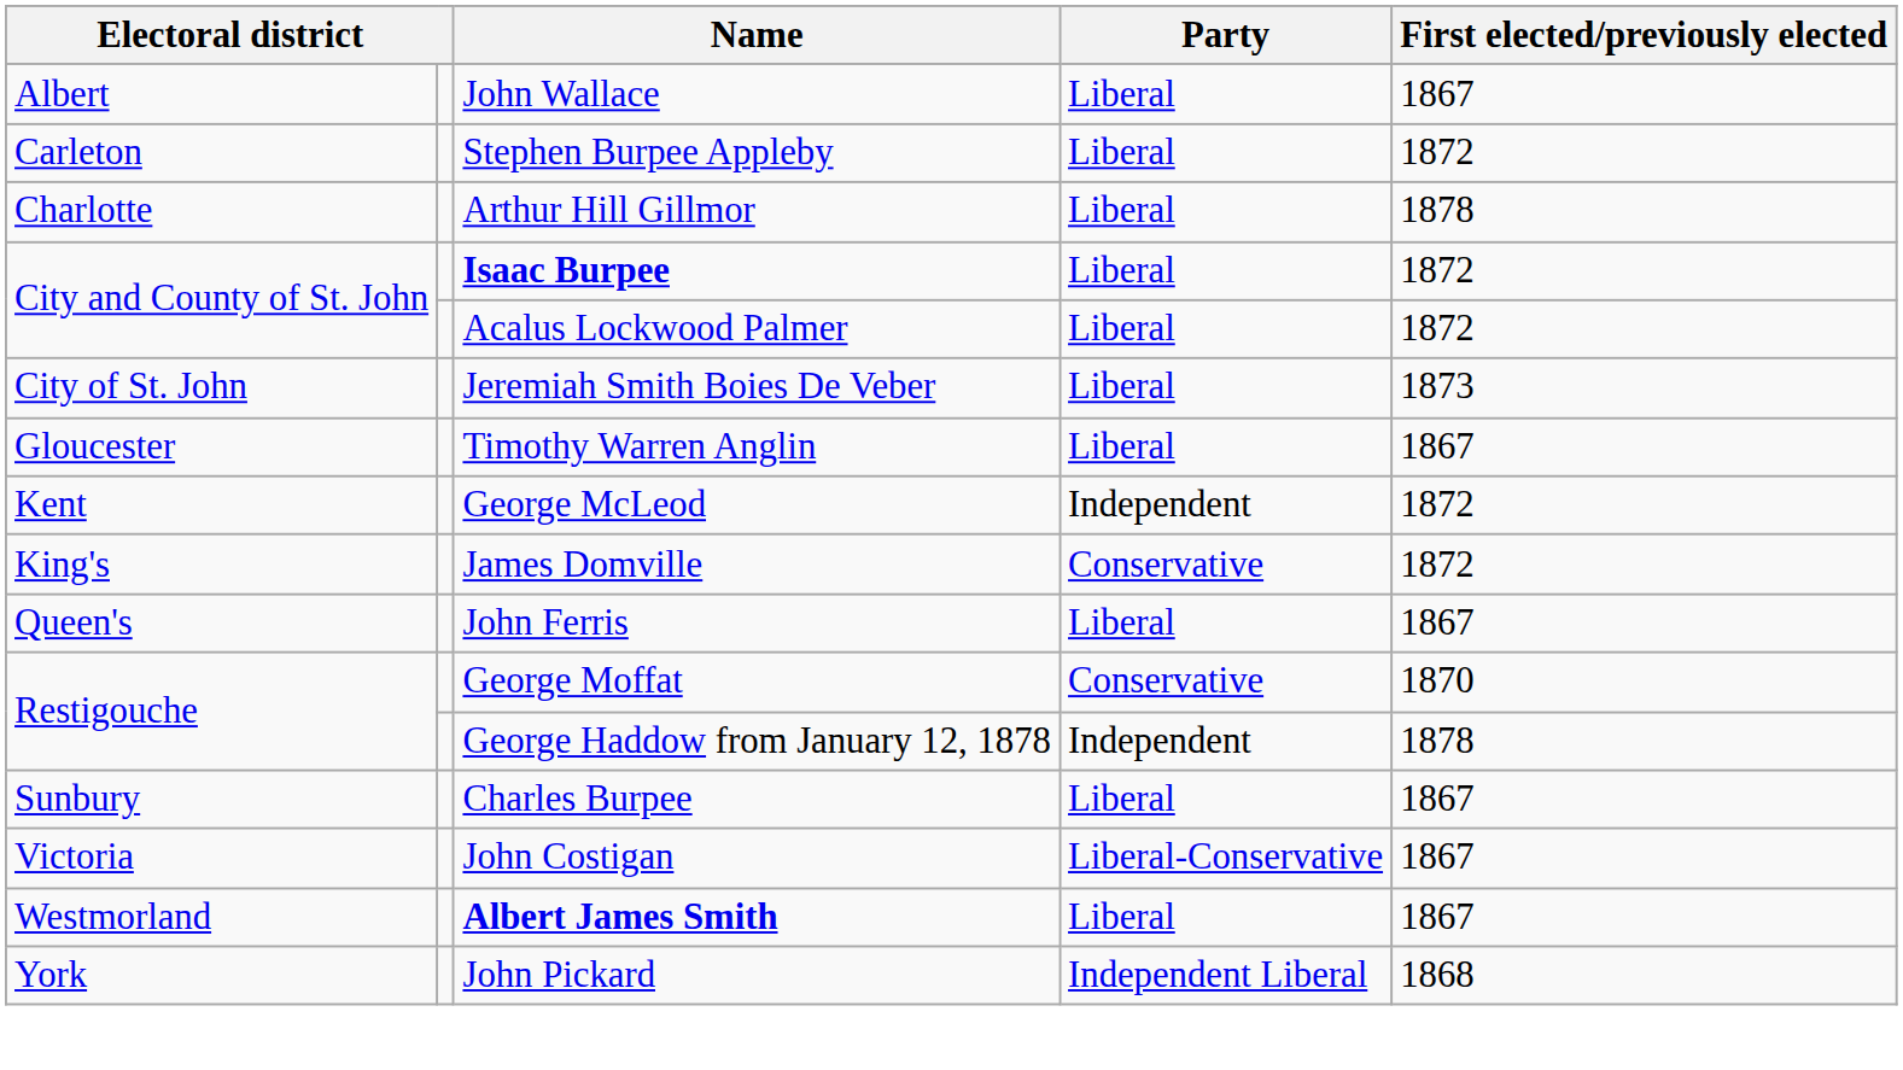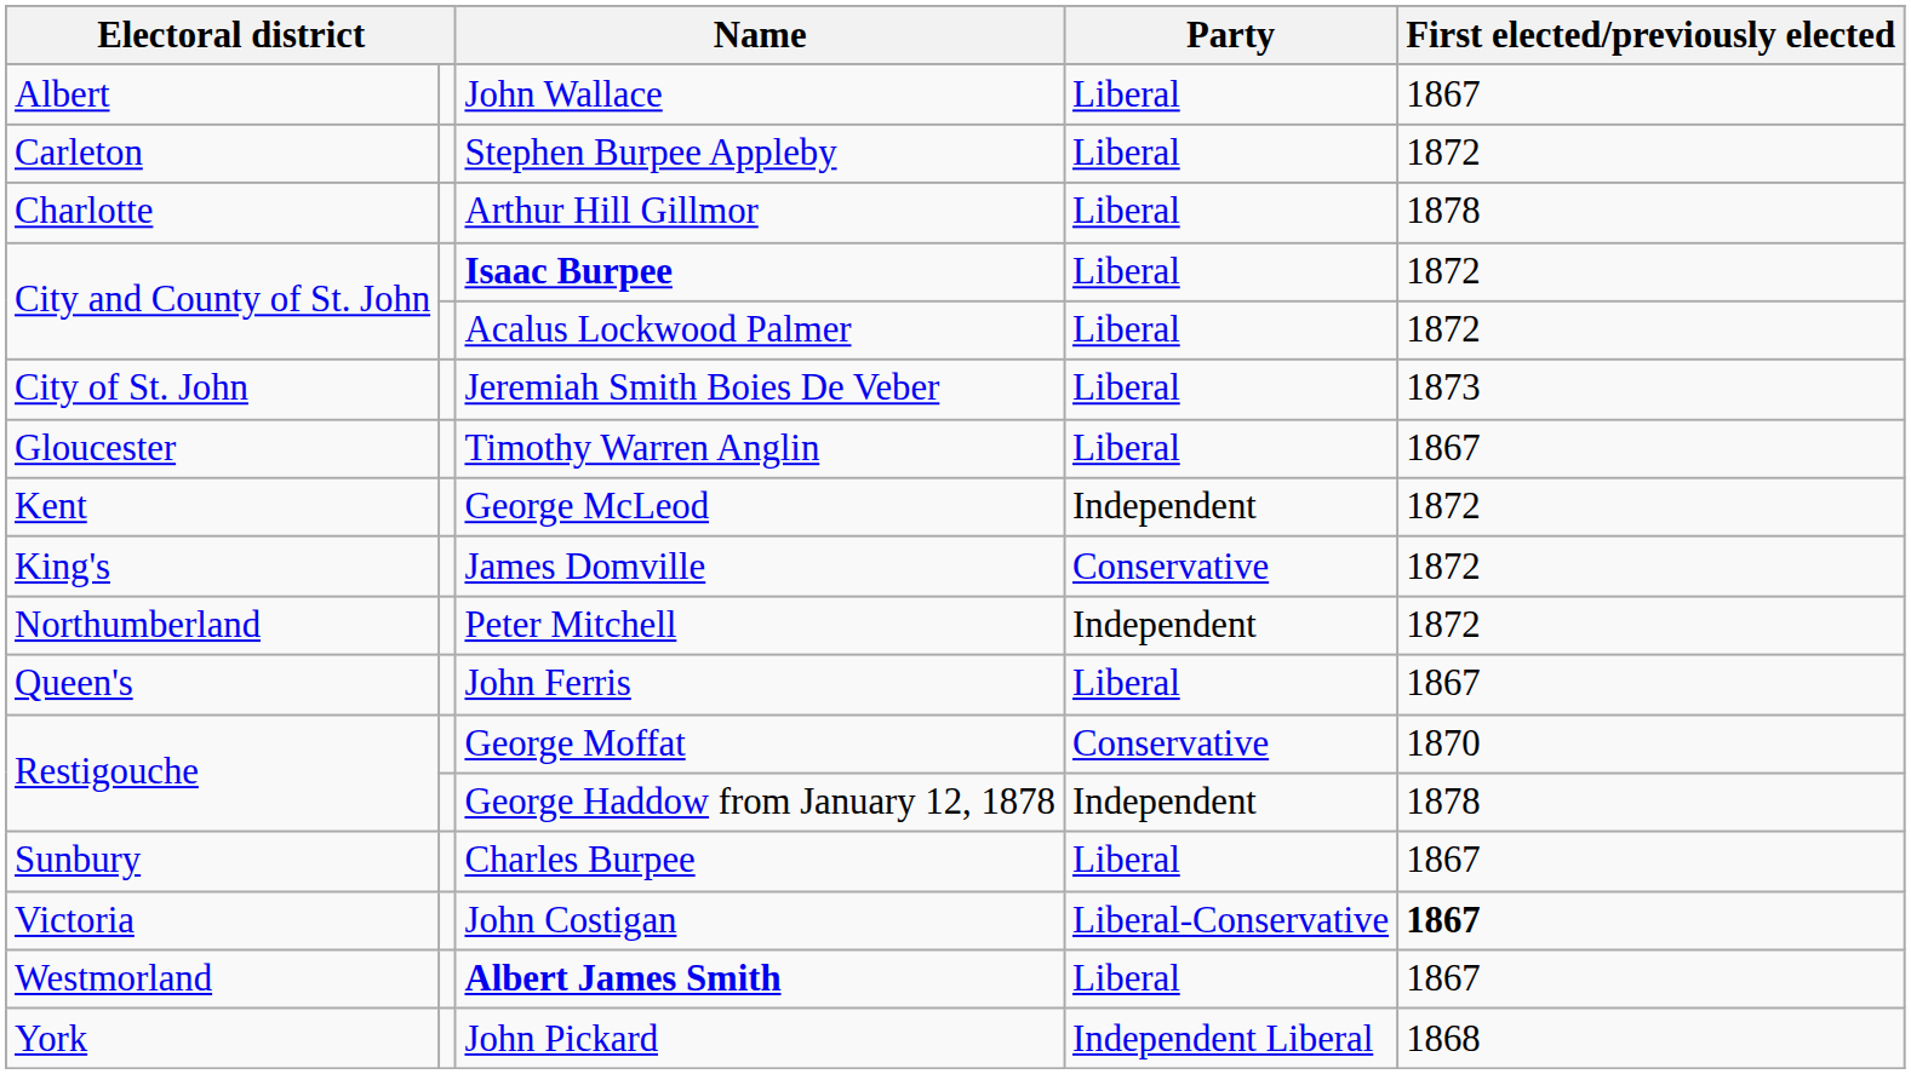 <table class="wikitable">
 <tr>
 <th colspan="2">Electoral district</th>
 <th>Name</th>
 <th>Party</th>
 <th>First elected/previously elected</th>
 </tr>
 <tr>
 <td><a href='#'>Albert</a></td>
 <td></td>
 <td><a href='#'>John Wallace</a></td>
 <td><a href='#'>Liberal</a></td>
 <td>1867</td>
 </tr>
 <tr>
 <td><a href='#'>Carleton</a></td>
 <td></td>
 <td><a href='#'>Stephen Burpee Appleby</a></td>
 <td><a href='#'>Liberal</a></td>
 <td>1872</td>
 </tr>
 <tr>
 <td><a href='#'>Charlotte</a></td>
 <td></td>
 <td><a href='#'>Arthur Hill Gillmor</a></td>
 <td><a href='#'>Liberal</a></td>
 <td>1878</td>
 </tr>
 <tr>
 <td rowspan=2><a href='#'>City and County of St. John</a></td>
 <td></td>
 <td><strong><a href='#'>Isaac Burpee</a></strong></td>
 <td><a href='#'>Liberal</a></td>
 <td>1872</td>
 </tr>
 <tr>
 <td></td>
 <td><a href='#'>Acalus Lockwood Palmer</a></td>
 <td><a href='#'>Liberal</a></td>
 <td>1872</td>
 </tr>
 <tr>
 <td><a href='#'>City of St. John</a></td>
 <td></td>
 <td><a href='#'>Jeremiah Smith Boies De Veber</a></td>
 <td><a href='#'>Liberal</a></td>
 <td>1873</td>
 </tr>
 <tr>
 <td><a href='#'>Gloucester</a></td>
 <td></td>
 <td><a href='#'>Timothy Warren Anglin</a> </td>
 <td><a href='#'>Liberal</a></td>
 <td>1867</td>
 </tr>
 <tr>
 <td><a href='#'>Kent</a></td>
 <td></td>
 <td><a href='#'>George McLeod</a></td>
 <td>Independent</td>
 <td>1872</td>
 </tr>
 <tr>
 <td><a href='#'>King's</a></td>
 <td></td>
 <td><a href='#'>James Domville</a></td>
 <td><a href='#'>Conservative</a></td>
 <td>1872</td>
 </tr>
 <tr>
+<td><a href='#'>Northumberland</a></td>
+<td></td>
+<td><a href='#'>Peter Mitchell</a></td>
+<td>Independent</td>
+<td>1872</td>
+</tr>
+<tr>
 <td><a href='#'>Queen's</a></td>
 <td></td>
 <td><a href='#'>John Ferris</a></td>
 <td><a href='#'>Liberal</a></td>
 <td>1867</td>
 </tr>
 <tr>
 <td rowspan=2><a href='#'>Restigouche</a></td>
 <td></td>
 <td><a href='#'>George Moffat</a></td>
 <td><a href='#'>Conservative</a></td>
 <td>1870</td>
 </tr>
 <tr>
 <td></td>
 <td><a href='#'>George Haddow</a> from January 12, 1878</td>
 <td>Independent</td>
 <td>1878</td>
 </tr>
 <tr>
 <td><a href='#'>Sunbury</a></td>
 <td></td>
 <td><a href='#'>Charles Burpee</a></td>
 <td><a href='#'>Liberal</a></td>
 <td>1867</td>
 </tr>
 <tr>
 <td><a href='#'>Victoria</a></td>
 <td></td>
 <td><a href='#'>John Costigan</a></td>
 <td><a href='#'>Liberal-Conservative</a></td>
-<td>1867</td>
+<td><strong>1867</strong></td>
 </tr>
 <tr>
 <td><a href='#'>Westmorland</a></td>
 <td></td>
 <td><strong><a href='#'>Albert James Smith</a></strong></td>
 <td><a href='#'>Liberal</a></td>
 <td>1867</td>
 </tr>
 <tr>
 <td><a href='#'>York</a></td>
 <td></td>
 <td><a href='#'>John Pickard</a></td>
 <td><a href='#'>Independent Liberal</a></td>
 <td>1868</td>
 </tr>
 </table>
